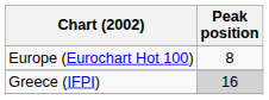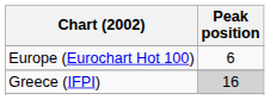 <table class="wikitable sortable">
 <tr>
 <th>Chart (2002)</th>
 <th>Peak<br>position</th>
 </tr>
 <tr>
 </tr>
 <tr>
 </tr>
 <tr>
 </tr>
 <tr>
 </tr>
 <tr>
 </tr>
 <tr>
 <td>Europe (<a href='#'>Eurochart Hot 100</a>)</td>
-<td align="center">8</td>
+<td align="center">6</td>
 </tr>
 <tr>
 </tr>
 <tr>
 </tr>
 <tr>
 </tr>
 <tr>
 <td>Greece (<a href='#'>IFPI</a>)</td>
 <td align="center" style="background: lightgrey;">16</td>
 </tr>
 <tr>
 </tr>
 <tr>
 </tr>
 <tr>
 </tr>
 <tr>
 </tr>
 <tr>
 </tr>
 <tr>
 </tr>
 <tr>
 </tr>
 <tr>
 </tr>
 <tr>
 </tr>
 <tr>
 </tr>
 <tr>
 </tr>
 </table>
